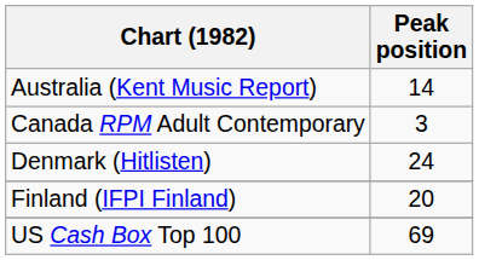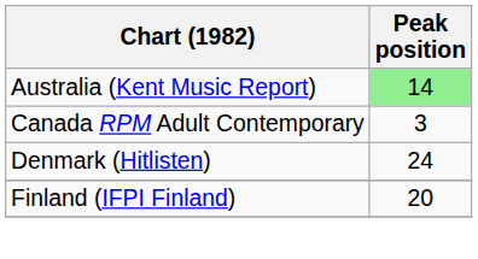 <table class="wikitable sortable">
 <tr>
 <th scope="col">Chart (1982)</th>
 <th scope="col">Peak<br>position</th>
 </tr>
 <tr>
 <td>Australia (<a href='#'>Kent Music Report</a>)</td>
-<td style="text-align:center;">14</td>
+<td style="background: lightgreen; text-align:center;">14</td>
 </tr>
 <tr>
 <td>Canada <em><a href='#'>RPM</a></em> Adult Contemporary</td>
 <td style="text-align:center;">3</td>
 </tr>
 <tr>
 <td align="left">Denmark (<a href='#'>Hitlisten</a>)</td>
 <td style="text-align:center;">24</td>
 </tr>
 <tr>
 </tr>
 <tr>
 </tr>
 <tr>
 </tr>
 <tr>
 <td>Finland (<a href='#'>IFPI Finland</a>)</td>
 <td style="text-align:center;">20</td>
 </tr>
 <tr>
 </tr>
 <tr>
 </tr>
 <tr>
 </tr>
 <tr>
 </tr>
 <tr>
 </tr>
 <tr>
 </tr>
-<tr>
-<td>US <a href='#'><em>Cash Box</em></a> Top 100</td>
-<td style="text-align:center;">69</td>
-</tr>
 </table>
